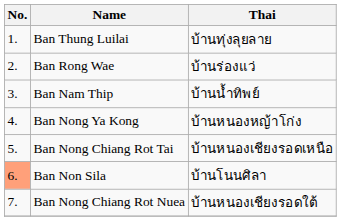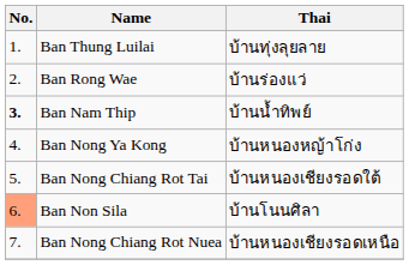 <table class="wikitable sortable">
 <tr>
 <th>No.</th>
 <th>Name</th>
 <th>Thai</th>
 </tr>
 <tr>
 <td>1.</td>
 <td>Ban Thung Luilai</td>
 <td>บ้านทุ่งลุยลาย</td>
 </tr>
 <tr>
 <td>2.</td>
 <td>Ban Rong Wae</td>
 <td>บ้านร่องแว่</td>
 </tr>
 <tr>
-<td>3.</td>
+<td><strong>3.</strong></td>
 <td>Ban Nam Thip</td>
 <td>บ้านน้ำทิพย์</td>
 </tr>
 <tr>
 <td>4.</td>
 <td>Ban Nong Ya Kong</td>
 <td>บ้านหนองหญ้าโก่ง</td>
 </tr>
 <tr>
 <td>5.</td>
 <td>Ban Nong Chiang Rot Tai</td>
-<td>บ้านหนองเชียงรอดเหนือ</td>
+<td>บ้านหนองเชียงรอดใต้</td>
 </tr>
 <tr>
 <td style="background: lightsalmon;">6.</td>
 <td>Ban Non Sila</td>
 <td>บ้านโนนศิลา</td>
 </tr>
 <tr>
 <td>7.</td>
 <td>Ban Nong Chiang Rot Nuea</td>
-<td>บ้านหนองเชียงรอดใต้</td>
+<td>บ้านหนองเชียงรอดเหนือ</td>
 </tr>
 <tr>
 </tr>
 </table>
